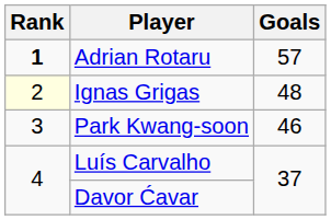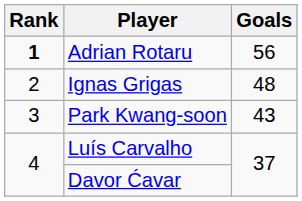 <table class="wikitable" style="text-align:center;">
 <tr>
 <th>Rank</th>
 <th>Player</th>
 <th>Goals</th>
 </tr>
 <tr>
 <td><strong>1</strong></td>
 <td align=left> <a href='#'>Adrian Rotaru</a></td>
-<td>57</td>
+<td>56</td>
 </tr>
 <tr>
-<td style="background: lightyellow;">2</td>
+<td>2</td>
 <td align=left> <a href='#'>Ignas Grigas</a></td>
 <td>48</td>
 </tr>
 <tr>
 <td>3</td>
 <td align=left> <a href='#'>Park Kwang-soon</a></td>
-<td>46</td>
+<td>43</td>
 </tr>
 <tr>
 <td rowspan=2>4</td>
 <td align=left> <a href='#'>Luís Carvalho</a></td>
 <td rowspan=2>37</td>
 </tr>
 <tr>
 <td align=left> <a href='#'>Davor Ćavar</a></td>
 </tr>
 </table>
